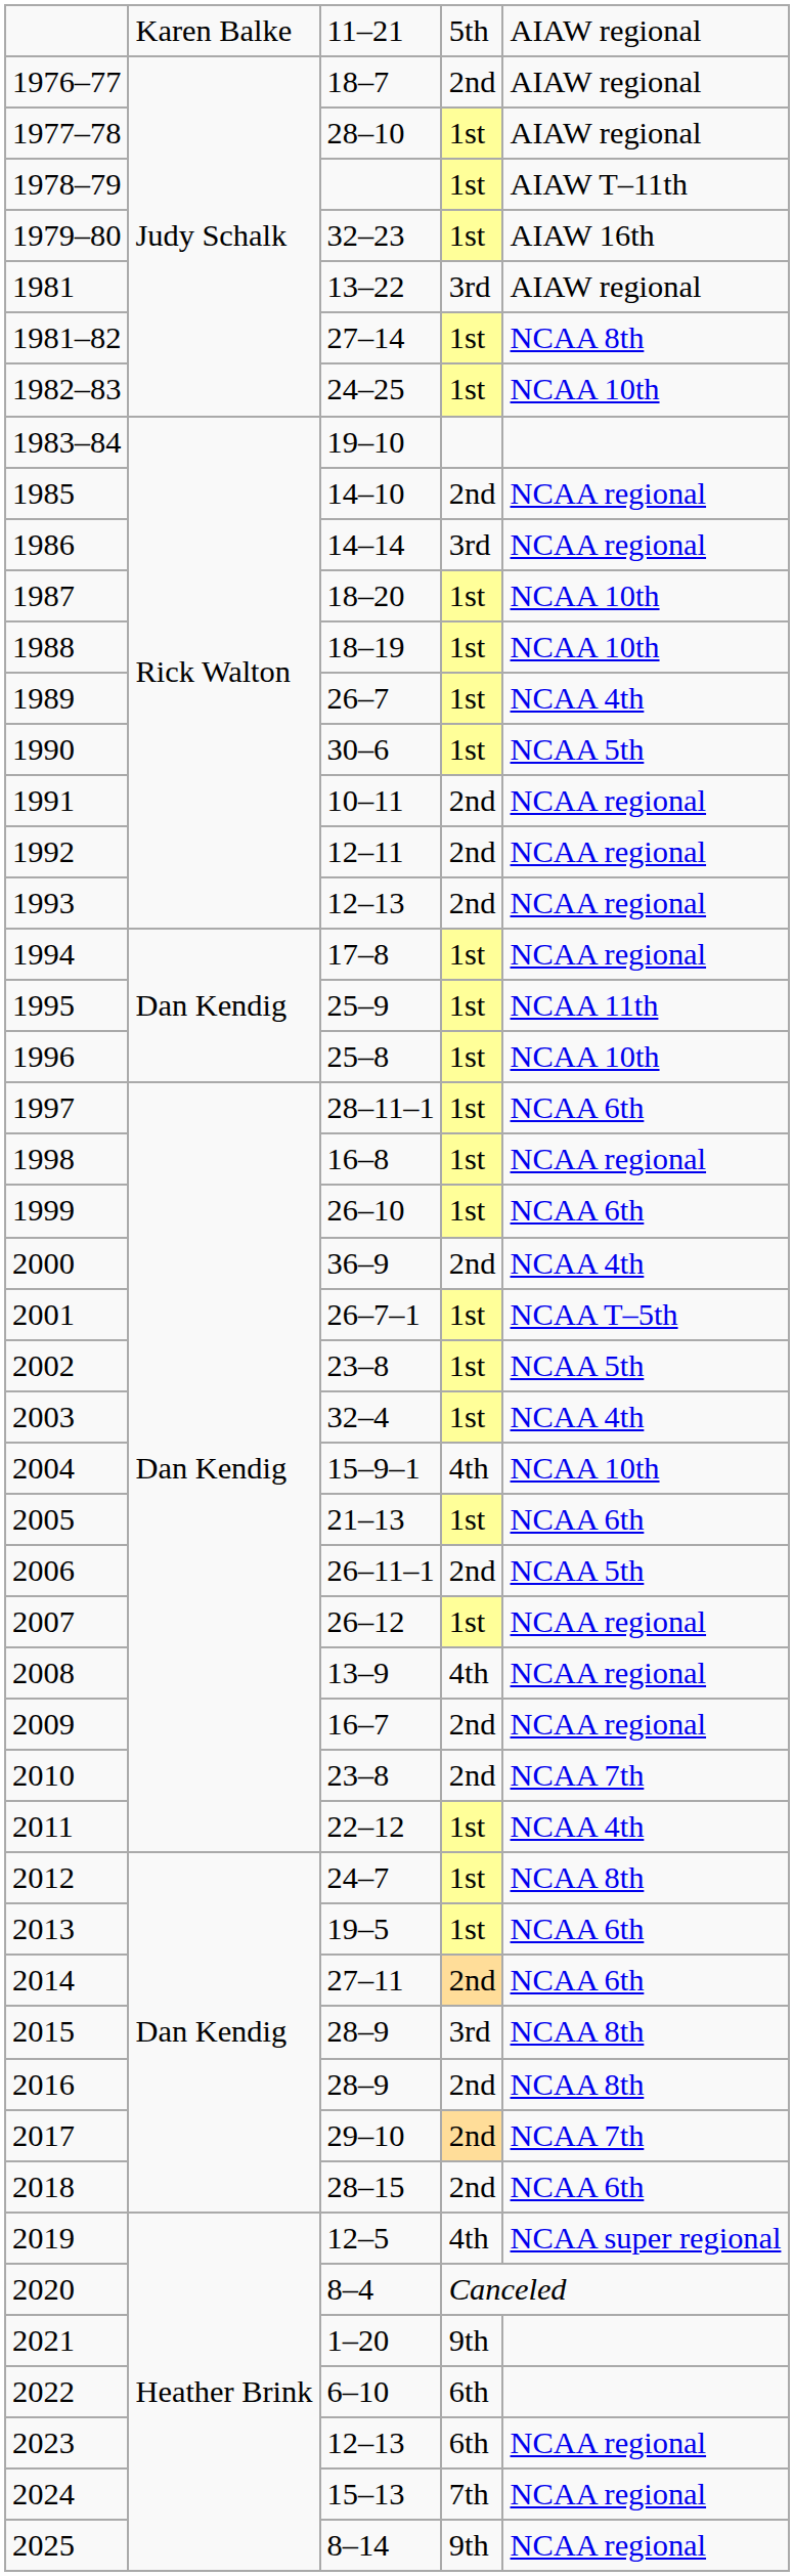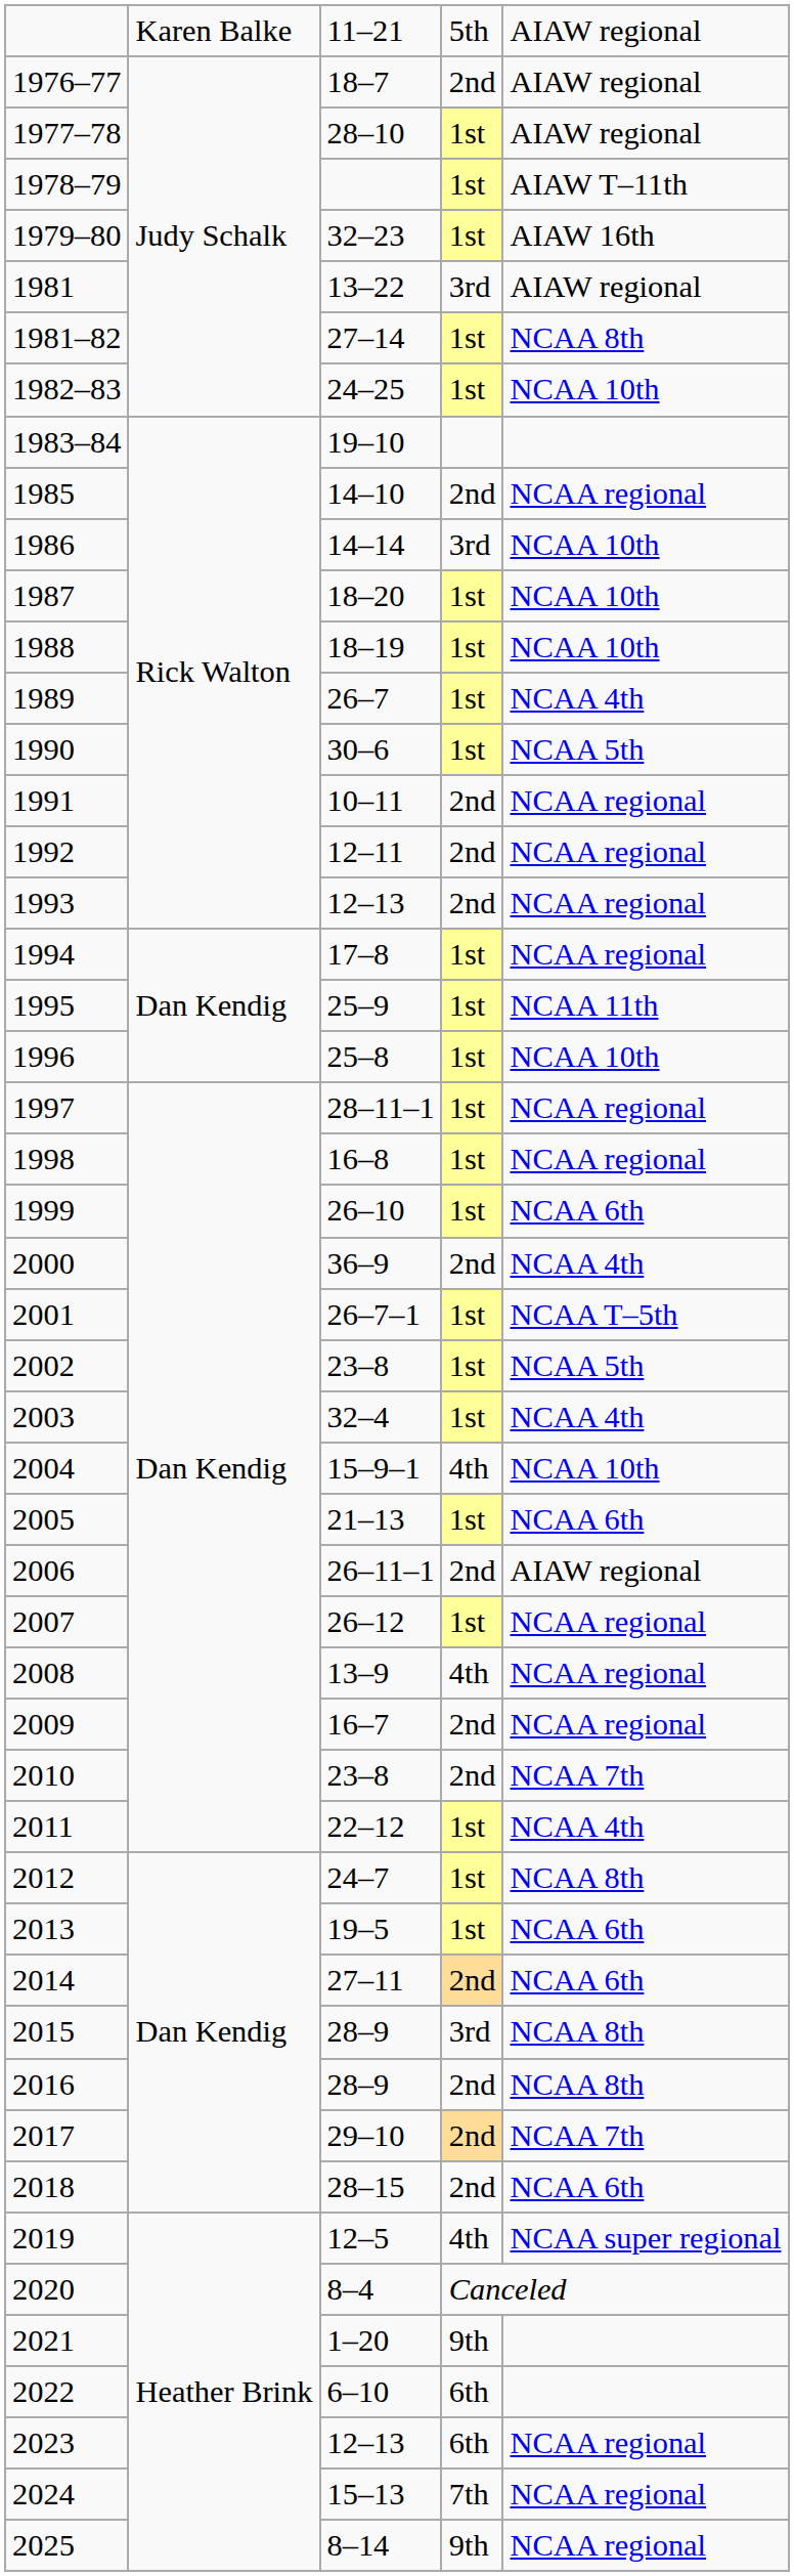 <table class=wikitable style="font-size: 95%">
 <tr>
 <td></td>
 <td>Karen Balke</td>
 <td>11–21</td>
 <td>5th</td>
 <td>AIAW regional</td>
 </tr>
 <tr>
 <td>1976–77</td>
 <td rowspan=7>Judy Schalk</td>
 <td>18–7</td>
 <td>2nd</td>
 <td>AIAW regional</td>
 </tr>
 <tr>
 <td>1977–78</td>
 <td>28–10</td>
 <td bgcolor=ffff99>1st</td>
 <td>AIAW regional</td>
 </tr>
 <tr>
 <td>1978–79</td>
 <td></td>
 <td bgcolor=ffff99>1st</td>
 <td>AIAW T–11th</td>
 </tr>
 <tr>
 <td>1979–80</td>
 <td>32–23</td>
 <td bgcolor=ffff99>1st</td>
 <td>AIAW 16th</td>
 </tr>
 <tr>
 <td>1981</td>
 <td>13–22</td>
 <td>3rd</td>
 <td>AIAW regional</td>
 </tr>
 <tr>
 <td>1981–82</td>
 <td>27–14</td>
 <td bgcolor=ffff99>1st</td>
 <td><a href='#'>NCAA 8th</a></td>
 </tr>
 <tr>
 <td>1982–83</td>
 <td>24–25</td>
 <td bgcolor=ffff99>1st</td>
 <td><a href='#'>NCAA 10th</a></td>
 </tr>
 <tr>
 <td>1983–84</td>
 <td rowspan=10>Rick Walton</td>
 <td>19–10</td>
 <td></td>
 <td></td>
 </tr>
 <tr>
 <td>1985</td>
 <td>14–10</td>
 <td>2nd</td>
 <td><a href='#'>NCAA regional</a></td>
 </tr>
 <tr>
 <td>1986</td>
 <td>14–14</td>
 <td>3rd</td>
-<td><a href='#'>NCAA regional</a></td>
+<td><a href='#'>NCAA 10th</a><br></td>
 </tr>
 <tr>
 <td>1987</td>
 <td>18–20</td>
 <td bgcolor=ffff99>1st</td>
 <td><a href='#'>NCAA 10th</a></td>
 </tr>
 <tr>
 <td>1988</td>
 <td>18–19</td>
 <td bgcolor=ffff99>1st</td>
 <td><a href='#'>NCAA 10th</a></td>
 </tr>
 <tr>
 <td>1989</td>
 <td>26–7</td>
 <td bgcolor=ffff99>1st</td>
 <td><a href='#'>NCAA 4th</a></td>
 </tr>
 <tr>
 <td>1990</td>
 <td>30–6</td>
 <td bgcolor=ffff99>1st</td>
 <td><a href='#'>NCAA 5th</a></td>
 </tr>
 <tr>
 <td>1991</td>
 <td>10–11</td>
 <td>2nd</td>
 <td><a href='#'>NCAA regional</a></td>
 </tr>
 <tr>
 <td>1992</td>
 <td>12–11</td>
 <td>2nd</td>
 <td><a href='#'>NCAA regional</a></td>
 </tr>
 <tr>
 <td>1993</td>
 <td>12–13</td>
 <td>2nd</td>
 <td><a href='#'>NCAA regional</a></td>
 </tr>
 <tr>
 <td>1994</td>
 <td rowspan=3>Dan Kendig</td>
 <td>17–8</td>
 <td bgcolor=#ffff99>1st</td>
 <td><a href='#'>NCAA regional</a></td>
 </tr>
 <tr>
 <td>1995</td>
 <td>25–9</td>
 <td bgcolor=ffff99>1st</td>
 <td><a href='#'>NCAA 11th</a></td>
 </tr>
 <tr>
 <td>1996</td>
 <td>25–8</td>
 <td bgcolor=ffff99>1st</td>
 <td><a href='#'>NCAA 10th</a><br></td>
 </tr>
 <tr>
 <td>1997</td>
 <td rowspan=15>Dan Kendig</td>
 <td>28–11–1</td>
 <td bgcolor=#ffff99>1st</td>
-<td><a href='#'>NCAA 6th</a></td>
+<td><a href='#'>NCAA regional</a></td>
 </tr>
 <tr>
 <td>1998</td>
 <td>16–8</td>
 <td bgcolor=ffff99>1st</td>
 <td><a href='#'>NCAA regional</a></td>
 </tr>
 <tr>
 <td>1999</td>
 <td>26–10</td>
 <td bgcolor=ffff99>1st</td>
 <td><a href='#'>NCAA 6th</a></td>
 </tr>
 <tr>
 <td>2000</td>
 <td>36–9</td>
 <td>2nd</td>
 <td><a href='#'>NCAA 4th</a></td>
 </tr>
 <tr>
 <td>2001</td>
 <td>26–7–1</td>
 <td bgcolor=ffff99>1st</td>
 <td><a href='#'>NCAA T–5th</a></td>
 </tr>
 <tr>
 <td>2002</td>
 <td>23–8</td>
 <td bgcolor=ffff99>1st</td>
 <td><a href='#'>NCAA 5th</a></td>
 </tr>
 <tr>
 <td>2003</td>
 <td>32–4</td>
 <td bgcolor=ffff99>1st</td>
 <td><a href='#'>NCAA 4th</a></td>
 </tr>
 <tr>
 <td>2004</td>
 <td>15–9–1</td>
 <td>4th</td>
 <td><a href='#'>NCAA 10th</a></td>
 </tr>
 <tr>
 <td>2005</td>
 <td>21–13</td>
 <td bgcolor=ffff99>1st</td>
 <td><a href='#'>NCAA 6th</a></td>
 </tr>
 <tr>
 <td>2006</td>
 <td>26–11–1</td>
 <td>2nd</td>
-<td><a href='#'>NCAA 5th</a></td>
+<td>AIAW regional</td>
 </tr>
 <tr>
 <td>2007</td>
 <td>26–12</td>
 <td bgcolor=ffff99>1st</td>
 <td><a href='#'>NCAA regional</a></td>
 </tr>
 <tr>
 <td>2008</td>
 <td>13–9</td>
 <td>4th</td>
 <td><a href='#'>NCAA regional</a></td>
 </tr>
 <tr>
 <td>2009</td>
 <td>16–7</td>
 <td>2nd</td>
 <td><a href='#'>NCAA regional</a></td>
 </tr>
 <tr>
 <td>2010</td>
 <td>23–8</td>
 <td>2nd</td>
 <td><a href='#'>NCAA 7th</a></td>
 </tr>
 <tr>
 <td>2011</td>
 <td>22–12</td>
 <td bgcolor=ffff99>1st</td>
 <td><a href='#'>NCAA 4th</a><br></td>
 </tr>
 <tr>
 <td>2012</td>
 <td rowspan=7>Dan Kendig</td>
 <td>24–7</td>
 <td bgcolor=#ffff99>1st</td>
 <td><a href='#'>NCAA 8th</a></td>
 </tr>
 <tr>
 <td>2013</td>
 <td>19–5</td>
 <td bgcolor=ffff99>1st</td>
 <td><a href='#'>NCAA 6th</a></td>
 </tr>
 <tr>
 <td>2014</td>
 <td>27–11</td>
 <td bgcolor=ffdd99>2nd</td>
 <td><a href='#'>NCAA 6th</a></td>
 </tr>
 <tr>
 <td>2015</td>
 <td>28–9</td>
 <td>3rd</td>
 <td><a href='#'>NCAA 8th</a></td>
 </tr>
 <tr>
 <td>2016</td>
 <td>28–9</td>
 <td>2nd</td>
 <td><a href='#'>NCAA 8th</a></td>
 </tr>
 <tr>
 <td>2017</td>
 <td>29–10</td>
 <td bgcolor=ffdd99>2nd</td>
 <td><a href='#'>NCAA 7th</a></td>
 </tr>
 <tr>
 <td>2018</td>
 <td>28–15</td>
 <td>2nd</td>
 <td><a href='#'>NCAA 6th</a></td>
 </tr>
 <tr>
 <td>2019</td>
 <td rowspan=7>Heather Brink</td>
 <td>12–5</td>
 <td>4th</td>
 <td><a href='#'>NCAA super regional</a></td>
 </tr>
 <tr>
 <td>2020</td>
 <td>8–4</td>
 <td colspan=2><em>Canceled</em></td>
 </tr>
 <tr>
 <td>2021</td>
 <td>1–20</td>
 <td>9th</td>
 <td></td>
 </tr>
 <tr>
 <td>2022</td>
 <td>6–10</td>
 <td>6th</td>
 <td></td>
 </tr>
 <tr>
 <td>2023</td>
 <td>12–13</td>
 <td>6th</td>
 <td><a href='#'>NCAA regional</a></td>
 </tr>
 <tr>
 <td>2024</td>
 <td>15–13</td>
 <td>7th</td>
 <td><a href='#'>NCAA regional</a></td>
 </tr>
 <tr>
 <td>2025</td>
 <td>8–14</td>
 <td>9th</td>
 <td><a href='#'>NCAA regional</a></td>
 </tr>
 </table>
